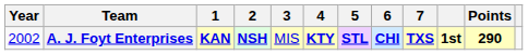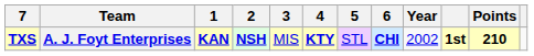 <table class="wikitable" style="text-align:center; font-size:85%">
 <tr>
-<th>Year</th>
+<th>7</th>
 <th>Team</th>
 <th>1</th>
 <th>2</th>
 <th>3</th>
 <th>4</th>
 <th>5</th>
 <th>6</th>
-<th>7</th>
+<th>Year</th>
 <th></th>
 <th>Points</th>
 <th></th>
 </tr>
 <tr>
-<td><a href='#'>2002</a></td>
+<td style="background:#FFFFBF;"><strong><a href='#'>TXS</a></strong><br></td>
 <th nowrap><a href='#'>A. J. Foyt Enterprises</a></th>
 <td style="background:#FFFFBF;"><strong><a href='#'>KAN</a></strong><br></td>
 <td style="background:#DFFFDF;"><strong><a href='#'>NSH</a><br></strong></td>
 <td style="background:#FFFFBF;"><a href='#'>MIS</a><br></td>
 <td style="background:#FFFFBF;"><strong><a href='#'>KTY</a></strong><br></td>
-<td style="background:#EFCFFF;"><strong><a href='#'>STL</a><br></strong></td>
+<td style="background:#EFCFFF;"><a href='#'>STL</a><br></td>
 <td style="background:#CFEAFF;"><strong><a href='#'>CHI</a></strong><br></td>
-<td style="background:#FFFFBF;"><strong><a href='#'>TXS</a></strong><br></td>
+<td><a href='#'>2002</a></td>
 <td style="background:#FFFFBF;"><strong>1st</strong></td>
-<td style="background:#FFFFBF;"><strong>290</strong></td>
+<td style="background:#FFFFBF;"><strong>210</strong></td>
 <td></td>
 </tr>
 </table>
